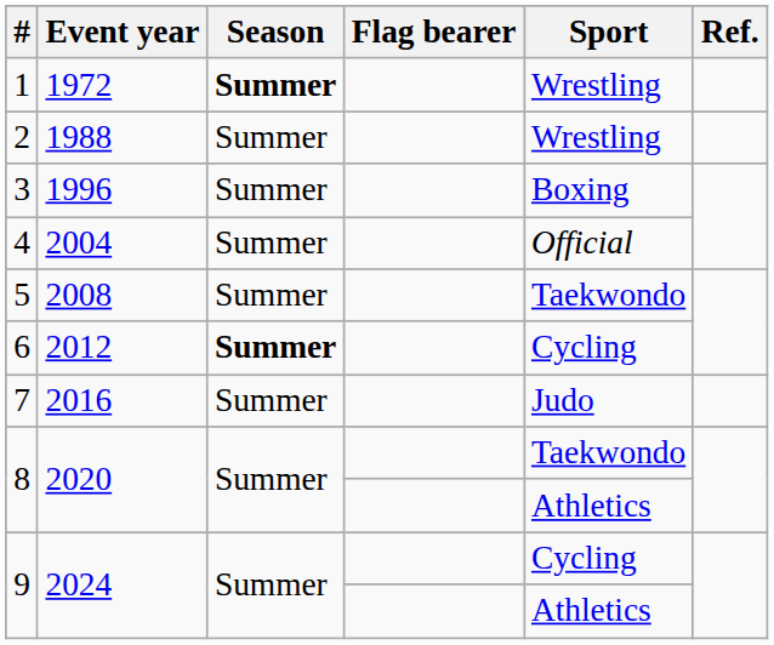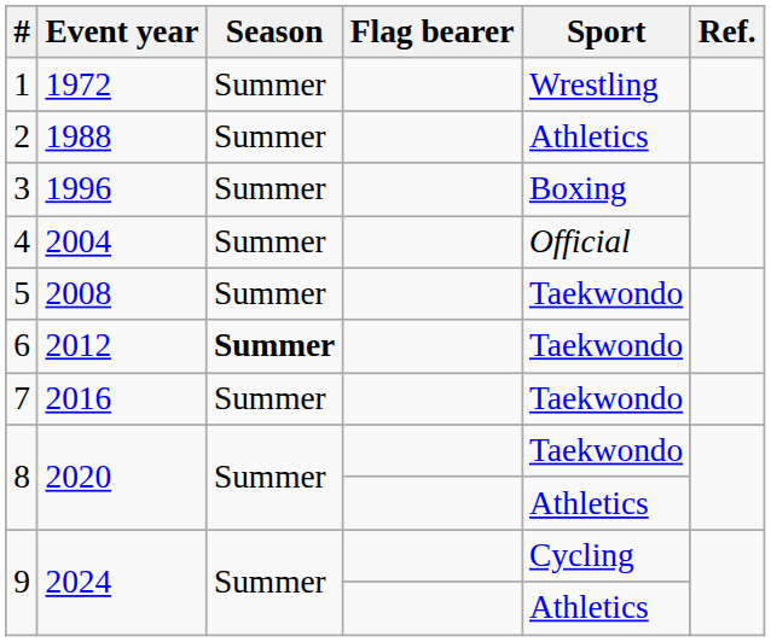 <table class="wikitable sortable">
 <tr>
 <th>#</th>
 <th>Event year</th>
 <th>Season</th>
 <th>Flag bearer</th>
 <th>Sport</th>
 <th>Ref.</th>
 </tr>
 <tr>
 <td>1</td>
 <td><a href='#'>1972</a></td>
-<td><strong>Summer</strong></td>
+<td>Summer</td>
 <td></td>
 <td><a href='#'>Wrestling</a></td>
 <td></td>
 </tr>
 <tr>
 <td>2</td>
 <td><a href='#'>1988</a></td>
 <td>Summer</td>
 <td></td>
-<td><a href='#'>Wrestling</a></td>
+<td><a href='#'>Athletics</a></td>
 <td></td>
 </tr>
 <tr>
 <td>3</td>
 <td><a href='#'>1996</a></td>
 <td>Summer</td>
 <td></td>
 <td><a href='#'>Boxing</a></td>
 <td rowspan=2></td>
 </tr>
 <tr>
 <td>4</td>
 <td><a href='#'>2004</a></td>
 <td>Summer</td>
 <td></td>
 <td><em>Official</em></td>
 </tr>
 <tr>
 <td>5</td>
 <td><a href='#'>2008</a></td>
 <td>Summer</td>
 <td></td>
 <td><a href='#'>Taekwondo</a></td>
 <td rowspan=2></td>
 </tr>
 <tr>
 <td>6</td>
 <td><a href='#'>2012</a></td>
 <td><strong>Summer</strong></td>
 <td></td>
-<td><a href='#'>Cycling</a></td>
+<td><a href='#'>Taekwondo</a></td>
 </tr>
 <tr>
 <td>7</td>
 <td><a href='#'>2016</a></td>
 <td>Summer</td>
 <td></td>
-<td><a href='#'>Judo</a></td>
+<td><a href='#'>Taekwondo</a></td>
 <td></td>
 </tr>
 <tr>
 <td rowspan=2>8</td>
 <td rowspan=2><a href='#'>2020</a></td>
 <td rowspan=2>Summer</td>
 <td></td>
 <td><a href='#'>Taekwondo</a></td>
 <td rowspan=2></td>
 </tr>
 <tr>
 <td></td>
 <td><a href='#'>Athletics</a></td>
 </tr>
 <tr>
 <td rowspan=2>9</td>
 <td rowspan=2><a href='#'>2024</a></td>
 <td rowspan=2>Summer</td>
 <td></td>
 <td><a href='#'>Cycling</a></td>
 <td rowspan=2></td>
 </tr>
 <tr>
 <td></td>
 <td><a href='#'>Athletics</a></td>
 </tr>
 </table>
